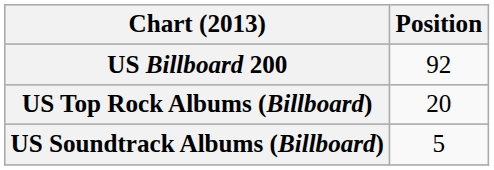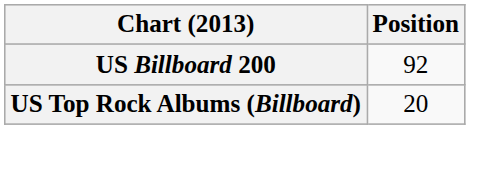 <table class="wikitable sortable plainrowheaders" style="text-align:center">
 <tr>
 <th scope="col">Chart (2013)</th>
 <th scope="col">Position</th>
 </tr>
 <tr>
 <th scope="row">US <em>Billboard</em> 200</th>
 <td>92</td>
 </tr>
 <tr>
 <th scope="row">US Top Rock Albums (<em>Billboard</em>)</th>
 <td>20</td>
 </tr>
-<tr>
-<th scope="row">US Soundtrack Albums (<em>Billboard</em>)</th>
-<td>5</td>
-</tr>
 </table>
